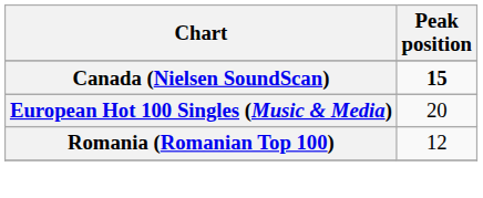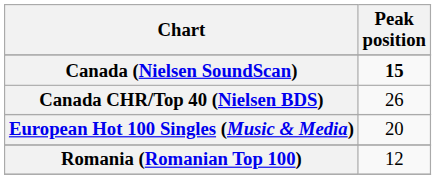 <table class="wikitable sortable plainrowheaders" style="text-align:center">
 <tr>
 <th>Chart</th>
 <th>Peak<br>position</th>
 </tr>
 <tr>
 </tr>
 <tr>
 </tr>
 <tr>
 </tr>
 <tr>
 </tr>
 <tr>
 </tr>
 <tr>
 <th scope="row">Canada (<a href='#'>Nielsen SoundScan</a>)</th>
 <td><strong>15</strong></td>
+</tr>
+<tr>
+<th scope="row">Canada CHR/Top 40 (<a href='#'>Nielsen BDS</a>)</th>
+<td>26</td>
 </tr>
 <tr>
 </tr>
 <tr>
 <th scope="row"><a href='#'>European Hot 100 Singles</a> (<em><a href='#'>Music & Media</a></em>)</th>
 <td>20</td>
 </tr>
 <tr>
 </tr>
 <tr>
 </tr>
 <tr>
 </tr>
 <tr>
 </tr>
 <tr>
 </tr>
 <tr>
 </tr>
 <tr>
 </tr>
 <tr>
 </tr>
 <tr>
 <th scope="row">Romania (<a href='#'>Romanian Top 100</a>)</th>
 <td>12</td>
 </tr>
 <tr>
 </tr>
 <tr>
 </tr>
 <tr>
 </tr>
 <tr>
 </tr>
 <tr>
 </tr>
 <tr>
 </tr>
 <tr>
 </tr>
 </table>
